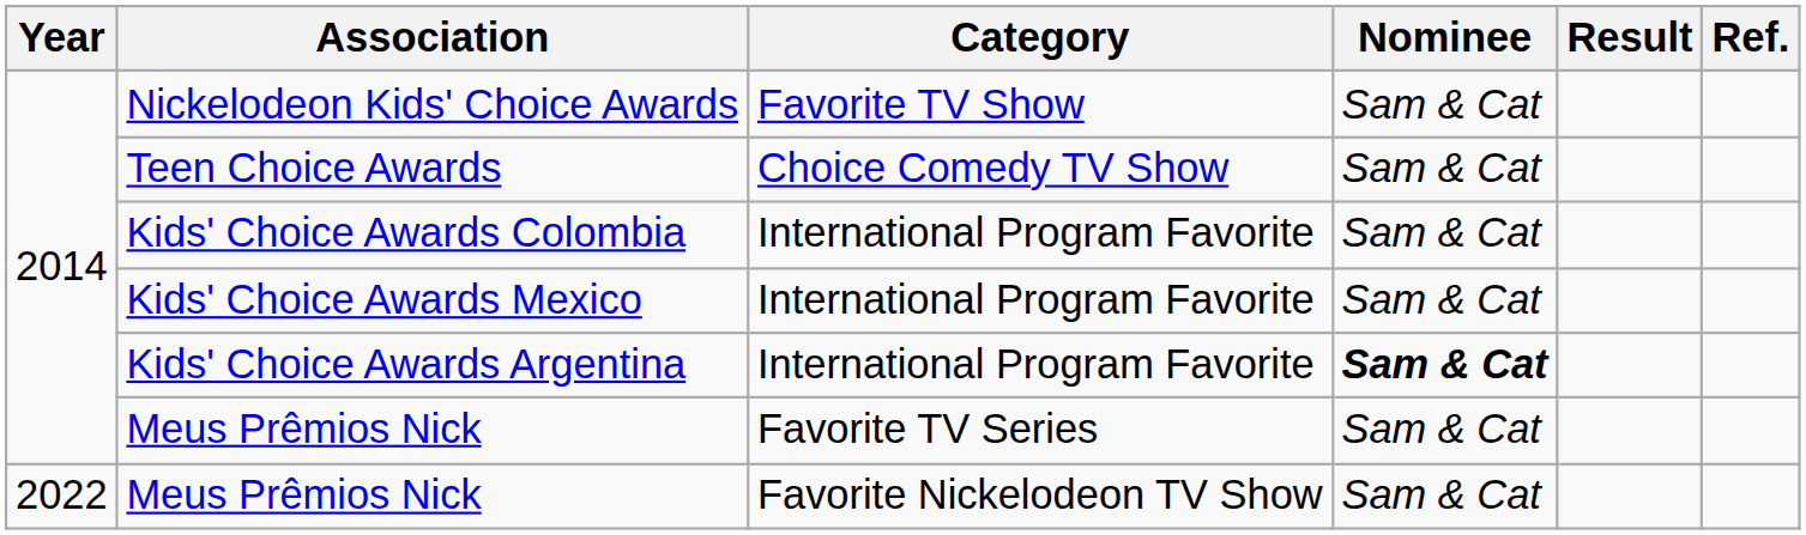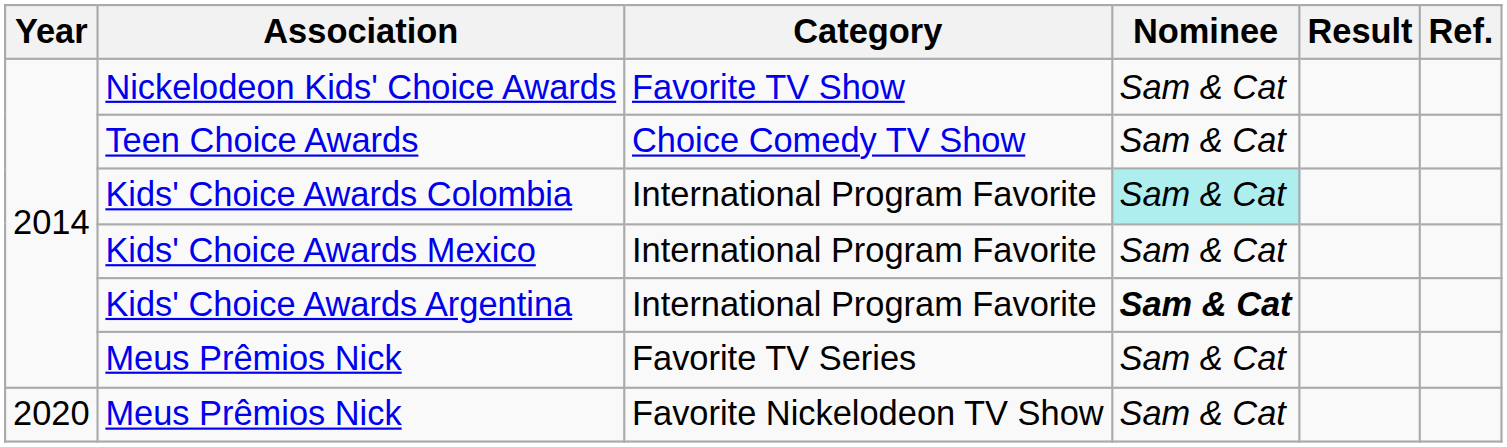 <table class="wikitable sortable">
 <tr>
 <th scope="col">Year</th>
 <th scope="col">Association</th>
 <th scope="col">Category</th>
 <th scope="col">Nominee</th>
 <th scope="col" class="unsortable">Result</th>
 <th scope="col" class="unsortable">Ref.</th>
 </tr>
 <tr>
 <td scope="row" rowspan="6">2014</td>
 <td><a href='#'>Nickelodeon Kids' Choice Awards</a></td>
 <td><a href='#'>Favorite TV Show</a></td>
 <td><em>Sam & Cat</em></td>
 <td></td>
 <td style="text-align:center;"></td>
 </tr>
 <tr>
 <td><a href='#'>Teen Choice Awards</a></td>
 <td><a href='#'>Choice Comedy TV Show</a></td>
 <td><em>Sam & Cat</em></td>
 <td></td>
 <td style="text-align:center;"></td>
 </tr>
 <tr>
 <td><a href='#'>Kids' Choice Awards Colombia</a></td>
 <td>International Program Favorite</td>
-<td><em>Sam & Cat</em></td>
+<td style="background: paleturquoise;"><em>Sam & Cat</em></td>
 <td></td>
 <td style="text-align:center;"></td>
 </tr>
 <tr>
 <td><a href='#'>Kids' Choice Awards Mexico</a></td>
 <td>International Program Favorite</td>
 <td><em>Sam & Cat</em></td>
 <td></td>
 <td style="text-align:center;"></td>
 </tr>
 <tr>
 <td><a href='#'>Kids' Choice Awards Argentina</a></td>
 <td>International Program Favorite</td>
 <td><strong><em>Sam & Cat</em></strong></td>
 <td></td>
 <td style="text-align:center;"></td>
 </tr>
 <tr>
 <td><a href='#'>Meus Prêmios Nick</a></td>
 <td>Favorite TV Series</td>
 <td><em>Sam & Cat</em></td>
 <td></td>
 <td style="text-align:center;"></td>
 </tr>
 <tr>
-<td>2022</td>
+<td>2020</td>
 <td><a href='#'>Meus Prêmios Nick</a></td>
 <td>Favorite Nickelodeon TV Show</td>
 <td><em>Sam & Cat</em></td>
 <td></td>
 <td style="text-align:center;"></td>
 </tr>
 </table>
